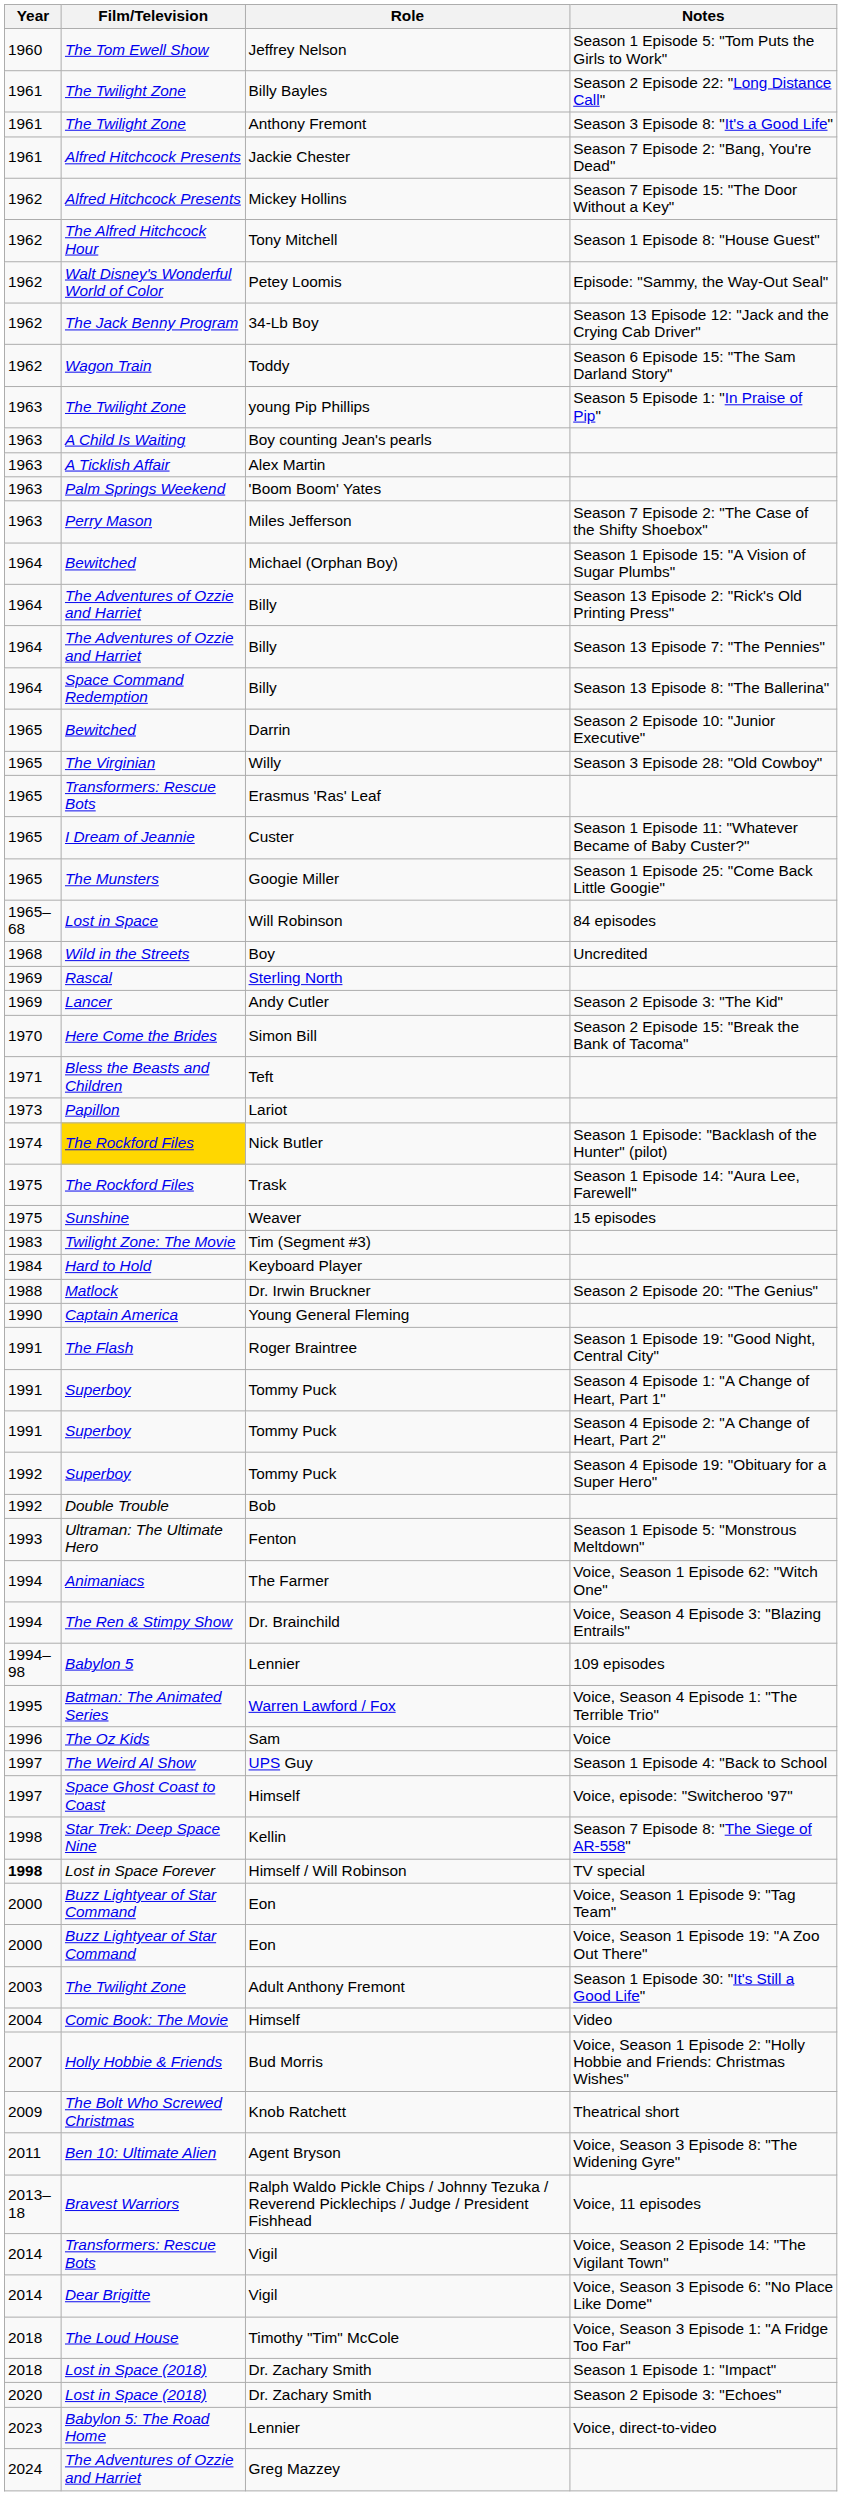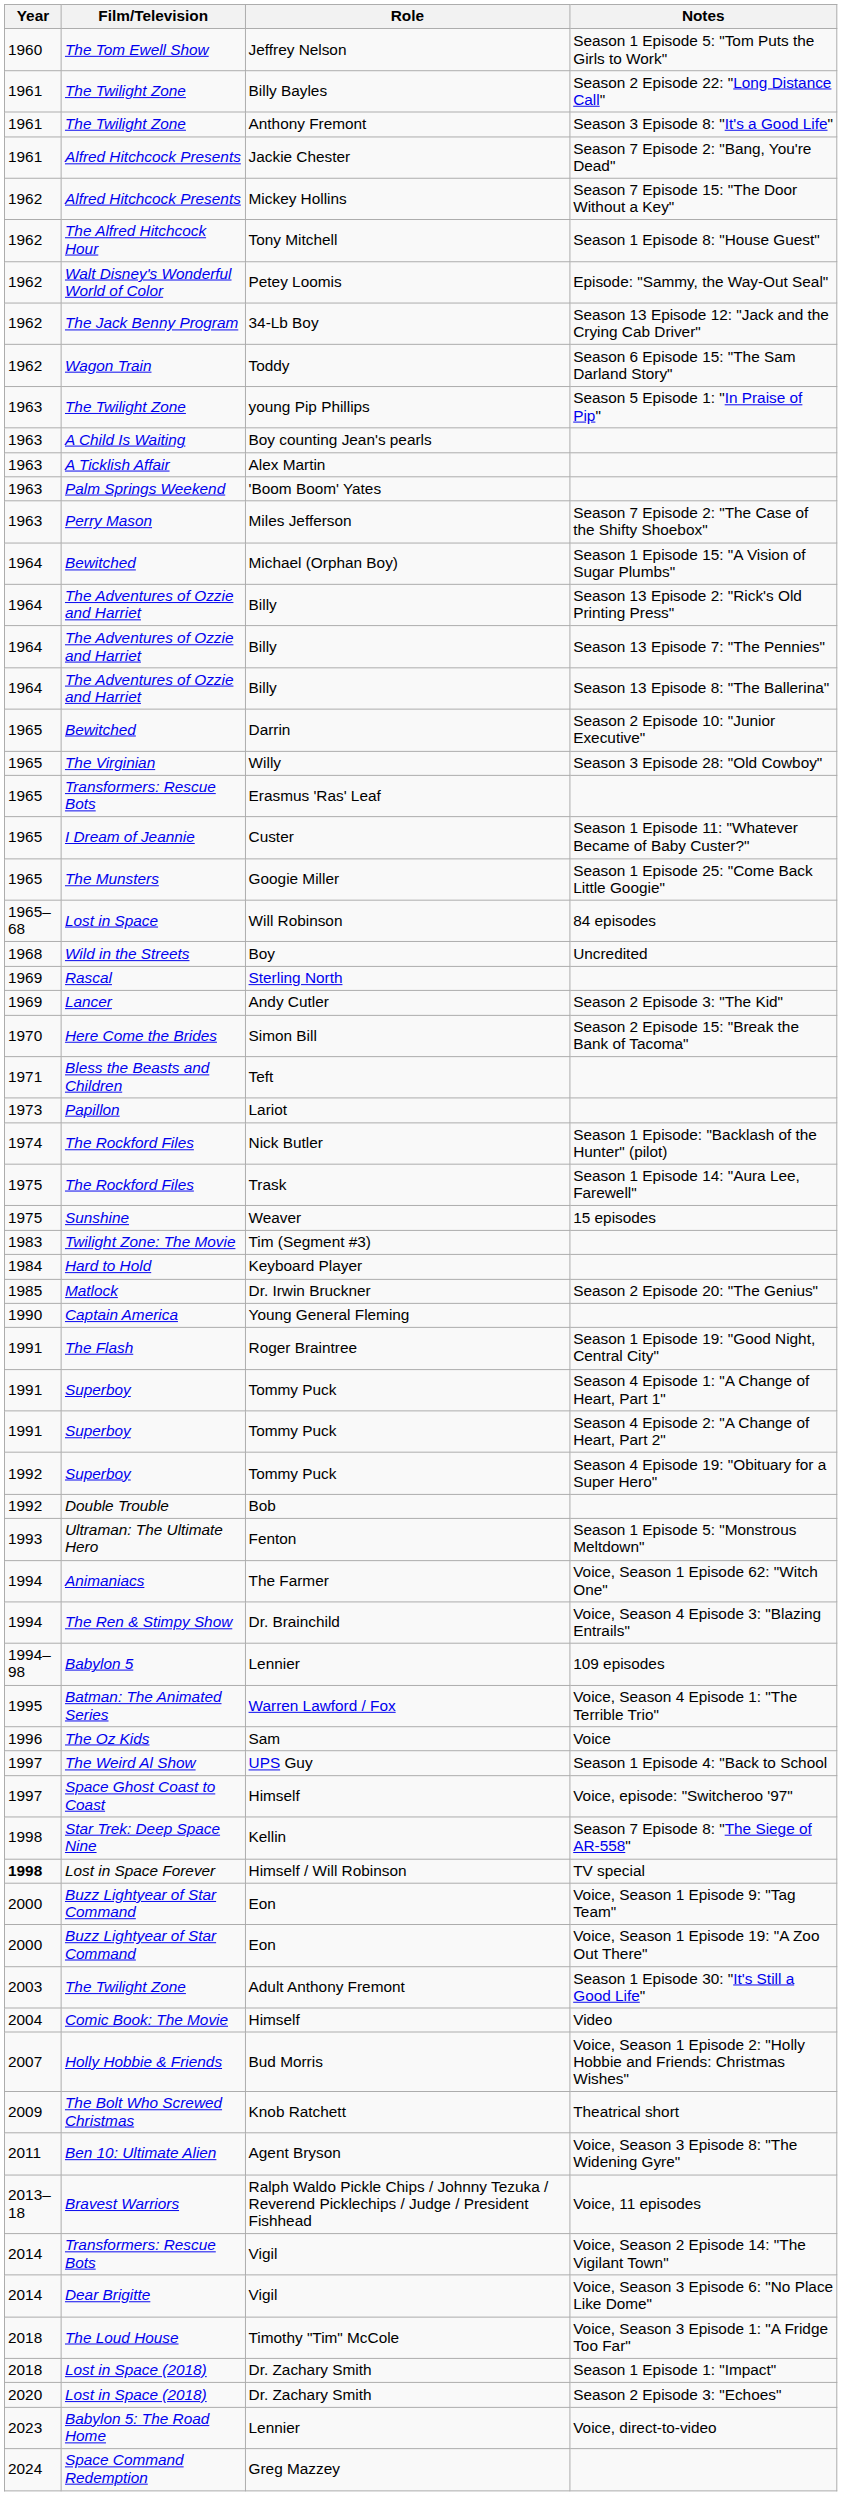 <table class="wikitable sortable sticky-header">
 <tr>
 <th>Year</th>
 <th>Film/Television</th>
 <th>Role</th>
 <th class="unsortable">Notes</th>
 </tr>
 <tr>
 <td>1960</td>
 <td data-sort-value="Tom Ewell Show, The"><em><a href='#'>The Tom Ewell Show</a></em></td>
 <td>Jeffrey Nelson</td>
 <td>Season 1 Episode 5: "Tom Puts the Girls to Work"</td>
 </tr>
 <tr>
 <td>1961</td>
 <td data-sort-value="Twilight Zone, The"><em><a href='#'>The Twilight Zone</a></em></td>
 <td>Billy Bayles</td>
 <td>Season 2 Episode 22: "<a href='#'>Long Distance Call</a>"</td>
 </tr>
 <tr>
 <td>1961</td>
 <td data-sort-value="Twilight Zone, The"><em><a href='#'>The Twilight Zone</a></em></td>
 <td>Anthony Fremont</td>
 <td>Season 3 Episode 8: "<a href='#'>It's a Good Life</a>"</td>
 </tr>
 <tr>
 <td>1961</td>
 <td><em><a href='#'>Alfred Hitchcock Presents</a></em></td>
 <td>Jackie Chester</td>
 <td>Season 7 Episode 2: "Bang, You're Dead"</td>
 </tr>
 <tr>
 <td>1962</td>
 <td><em><a href='#'>Alfred Hitchcock Presents</a></em></td>
 <td>Mickey Hollins</td>
 <td>Season 7 Episode 15: "The Door Without a Key"</td>
 </tr>
 <tr>
 <td>1962</td>
 <td data-sort-value="Alfred Hitchcock Hour, The"><em><a href='#'>The Alfred Hitchcock Hour</a></em></td>
 <td>Tony Mitchell</td>
 <td>Season 1 Episode 8: "House Guest"</td>
 </tr>
 <tr>
 <td>1962</td>
 <td><em><a href='#'>Walt Disney's Wonderful World of Color</a></em></td>
 <td>Petey Loomis</td>
 <td>Episode: "Sammy, the Way-Out Seal"</td>
 </tr>
 <tr>
 <td>1962</td>
 <td data-sort-value="Jack Benny Program, The"><em><a href='#'>The Jack Benny Program</a></em></td>
 <td>34-Lb Boy</td>
 <td>Season 13 Episode 12: "Jack and the Crying Cab Driver"</td>
 </tr>
 <tr>
 <td>1962</td>
 <td><em><a href='#'>Wagon Train</a></em></td>
 <td>Toddy</td>
 <td>Season 6 Episode 15: "The Sam Darland Story"</td>
 </tr>
 <tr>
 <td>1963</td>
 <td data-sort-value="Twilight Zone, The"><em><a href='#'>The Twilight Zone</a></em></td>
 <td>young Pip Phillips</td>
 <td>Season 5 Episode 1: "<a href='#'>In Praise of Pip</a>"</td>
 </tr>
 <tr>
 <td>1963</td>
 <td data-sort-value="Child Is Waiting, A"><em><a href='#'>A Child Is Waiting</a></em></td>
 <td>Boy counting Jean's pearls</td>
 <td></td>
 </tr>
 <tr>
 <td>1963</td>
 <td data-sort-value="Ticklish Affair, A"><em><a href='#'>A Ticklish Affair</a></em></td>
 <td>Alex Martin</td>
 <td></td>
 </tr>
 <tr>
 <td>1963</td>
 <td><em><a href='#'>Palm Springs Weekend</a></em></td>
 <td>'Boom Boom' Yates</td>
 <td></td>
 </tr>
 <tr>
 <td>1963</td>
 <td><em><a href='#'>Perry Mason</a></em></td>
 <td>Miles Jefferson</td>
 <td>Season 7 Episode 2: "The Case of the Shifty Shoebox"</td>
 </tr>
 <tr>
 <td>1964</td>
 <td><em><a href='#'>Bewitched</a></em></td>
 <td>Michael (Orphan Boy)</td>
 <td>Season 1 Episode 15: "A Vision of Sugar Plumbs"</td>
 </tr>
 <tr>
 <td>1964</td>
 <td data-sort-value="Adventures of Ozzie and Harriet, The"><em><a href='#'>The Adventures of Ozzie and Harriet</a></em></td>
 <td>Billy</td>
 <td>Season 13 Episode 2: "Rick's Old Printing Press"</td>
 </tr>
 <tr>
 <td>1964</td>
 <td data-sort-value="Adventures of Ozzie and Harriet, The"><em><a href='#'>The Adventures of Ozzie and Harriet</a></em></td>
 <td>Billy</td>
 <td>Season 13 Episode 7: "The Pennies"</td>
 </tr>
 <tr>
 <td>1964</td>
-<td><em><a href='#'>Space Command Redemption</a></em></td>
+<td data-sort-value="Adventures of Ozzie and Harriet, The"><em><a href='#'>The Adventures of Ozzie and Harriet</a></em></td>
 <td>Billy</td>
 <td>Season 13 Episode 8: "The Ballerina"</td>
 </tr>
 <tr>
 <td>1965</td>
 <td><em><a href='#'>Bewitched</a></em></td>
 <td>Darrin</td>
 <td>Season 2 Episode 10: "Junior Executive"</td>
 </tr>
 <tr>
 <td>1965</td>
 <td data-sort-value="Virginian, The"><em><a href='#'>The Virginian</a></em></td>
 <td>Willy</td>
 <td>Season 3 Episode 28: "Old Cowboy"</td>
 </tr>
 <tr>
 <td>1965</td>
 <td><em><a href='#'>Transformers: Rescue Bots</a></em></td>
 <td>Erasmus 'Ras' Leaf</td>
 <td></td>
 </tr>
 <tr>
 <td>1965</td>
 <td><em><a href='#'>I Dream of Jeannie</a></em></td>
 <td>Custer</td>
 <td>Season 1 Episode 11: "Whatever Became of Baby Custer?"</td>
 </tr>
 <tr>
 <td>1965</td>
 <td data-sort-value="Munsters, The"><em><a href='#'>The Munsters</a></em></td>
 <td>Googie Miller</td>
 <td>Season 1 Episode 25: "Come Back Little Googie"</td>
 </tr>
 <tr>
 <td>1965–68</td>
 <td><em><a href='#'>Lost in Space</a></em></td>
 <td>Will Robinson</td>
 <td>84 episodes</td>
 </tr>
 <tr>
 <td>1968</td>
 <td><em><a href='#'>Wild in the Streets</a></em></td>
 <td>Boy</td>
 <td>Uncredited</td>
 </tr>
 <tr>
 <td>1969</td>
 <td><em><a href='#'>Rascal</a></em></td>
 <td><a href='#'>Sterling North</a></td>
 <td></td>
 </tr>
 <tr>
 <td>1969</td>
 <td><em><a href='#'>Lancer</a></em></td>
 <td>Andy Cutler</td>
 <td>Season 2 Episode 3: "The Kid"</td>
 </tr>
 <tr>
 <td>1970</td>
 <td><em><a href='#'>Here Come the Brides</a></em></td>
 <td>Simon Bill</td>
 <td>Season 2 Episode 15: "Break the Bank of Tacoma"</td>
 </tr>
 <tr>
 <td>1971</td>
 <td><em><a href='#'>Bless the Beasts and Children</a></em></td>
 <td>Teft</td>
 <td></td>
 </tr>
 <tr>
 <td>1973</td>
 <td><em><a href='#'>Papillon</a></em></td>
 <td>Lariot</td>
 <td></td>
 </tr>
 <tr>
 <td>1974</td>
-<td data-sort-value="Rockford Files, The" style="background: gold;"><em><a href='#'>The Rockford Files</a></em></td>
+<td data-sort-value="Rockford Files, The"><em><a href='#'>The Rockford Files</a></em></td>
 <td>Nick Butler</td>
 <td>Season 1 Episode: "Backlash of the Hunter" (pilot)</td>
 </tr>
 <tr>
 <td>1975</td>
 <td data-sort-value="Rockford Files, The"><em><a href='#'>The Rockford Files</a></em></td>
 <td>Trask</td>
 <td>Season 1 Episode 14: "Aura Lee, Farewell"</td>
 </tr>
 <tr>
 <td>1975</td>
 <td><em><a href='#'>Sunshine</a></em></td>
 <td>Weaver</td>
 <td>15 episodes</td>
 </tr>
 <tr>
 <td>1983</td>
 <td><em><a href='#'>Twilight Zone: The Movie</a></em></td>
 <td>Tim (Segment #3)</td>
 <td></td>
 </tr>
 <tr>
 <td>1984</td>
 <td><em><a href='#'>Hard to Hold</a></em></td>
 <td>Keyboard Player</td>
 <td></td>
 </tr>
 <tr>
-<td>1988</td>
+<td>1985</td>
 <td><em><a href='#'>Matlock</a></em></td>
 <td>Dr. Irwin Bruckner</td>
 <td>Season 2 Episode 20: "The Genius"</td>
 </tr>
 <tr>
 <td>1990</td>
 <td><em><a href='#'>Captain America</a></em></td>
 <td>Young General Fleming</td>
 <td></td>
 </tr>
 <tr>
 <td>1991</td>
 <td data-sort-value="Flash, The"><em><a href='#'>The Flash</a></em></td>
 <td>Roger Braintree</td>
 <td>Season 1 Episode 19: "Good Night, Central City"</td>
 </tr>
 <tr>
 <td>1991</td>
 <td><em><a href='#'>Superboy</a></em></td>
 <td>Tommy Puck</td>
 <td>Season 4 Episode 1: "A Change of Heart, Part 1"</td>
 </tr>
 <tr>
 <td>1991</td>
 <td><em><a href='#'>Superboy</a></em></td>
 <td>Tommy Puck</td>
 <td>Season 4 Episode 2: "A Change of Heart, Part 2"</td>
 </tr>
 <tr>
 <td>1992</td>
 <td><em><a href='#'>Superboy</a></em></td>
 <td>Tommy Puck</td>
 <td>Season 4 Episode 19: "Obituary for a Super Hero"</td>
 </tr>
 <tr>
 <td>1992</td>
 <td><em>Double Trouble</em></td>
 <td>Bob</td>
 <td></td>
 </tr>
 <tr>
 <td>1993</td>
 <td><em>Ultraman: The Ultimate Hero</em></td>
 <td>Fenton</td>
 <td>Season 1 Episode 5: "Monstrous Meltdown"</td>
 </tr>
 <tr>
 <td>1994</td>
 <td><em><a href='#'>Animaniacs</a></em></td>
 <td>The Farmer</td>
 <td>Voice, Season 1 Episode 62: "Witch One"</td>
 </tr>
 <tr>
 <td>1994</td>
 <td data-sort-value="Ren & Stimpy Show, The"><em><a href='#'>The Ren & Stimpy Show</a></em></td>
 <td>Dr. Brainchild</td>
 <td>Voice, Season 4 Episode 3: "Blazing Entrails"</td>
 </tr>
 <tr>
 <td>1994–98</td>
 <td><em><a href='#'>Babylon 5</a></em></td>
 <td>Lennier</td>
 <td>109 episodes</td>
 </tr>
 <tr>
 <td>1995</td>
 <td><em><a href='#'>Batman: The Animated Series</a></em></td>
 <td><a href='#'>Warren Lawford / Fox</a></td>
 <td>Voice, Season 4 Episode 1: "The Terrible Trio"</td>
 </tr>
 <tr>
 <td>1996</td>
 <td data-sort-value="Oz Kids, The"><em><a href='#'>The Oz Kids</a></em></td>
 <td>Sam</td>
 <td>Voice</td>
 </tr>
 <tr>
 <td>1997</td>
 <td data-sort-value="Weird Al Show, The"><em><a href='#'>The Weird Al Show</a></em></td>
 <td><a href='#'>UPS</a> Guy</td>
 <td>Season 1 Episode 4: "Back to School</td>
 </tr>
 <tr>
 <td>1997</td>
 <td><em><a href='#'>Space Ghost Coast to Coast</a></em></td>
 <td>Himself</td>
 <td>Voice, episode: "Switcheroo '97"</td>
 </tr>
 <tr>
 <td>1998</td>
 <td><em><a href='#'>Star Trek: Deep Space Nine</a></em></td>
 <td>Kellin</td>
 <td>Season 7 Episode 8: "<a href='#'>The Siege of AR-558</a>"</td>
 </tr>
 <tr>
 <td><strong>1998</strong></td>
 <td><em>Lost in Space Forever</em></td>
 <td>Himself / Will Robinson</td>
 <td>TV special</td>
 </tr>
 <tr>
 <td>2000</td>
 <td><em><a href='#'>Buzz Lightyear of Star Command</a></em></td>
 <td>Eon</td>
 <td>Voice, Season 1 Episode 9: "Tag Team"</td>
 </tr>
 <tr>
 <td>2000</td>
 <td><em><a href='#'>Buzz Lightyear of Star Command</a></em></td>
 <td>Eon</td>
 <td>Voice, Season 1 Episode 19: "A Zoo Out There"</td>
 </tr>
 <tr>
 <td>2003</td>
 <td data-sort-value="Twilight Zone, The"><em><a href='#'>The Twilight Zone</a></em></td>
 <td>Adult Anthony Fremont</td>
 <td>Season 1 Episode 30: "<a href='#'>It's Still a Good Life</a>"</td>
 </tr>
 <tr>
 <td>2004</td>
 <td><em><a href='#'>Comic Book: The Movie</a></em></td>
 <td>Himself</td>
 <td>Video</td>
 </tr>
 <tr>
 <td>2007</td>
 <td><em><a href='#'>Holly Hobbie & Friends</a></em></td>
 <td>Bud Morris</td>
 <td>Voice, Season 1 Episode 2: "Holly Hobbie and Friends: Christmas Wishes"</td>
 </tr>
 <tr>
 <td>2009</td>
 <td data-sort-value="Bolt Who Screwed Christmas, The"><em><a href='#'>The Bolt Who Screwed Christmas</a></em></td>
 <td>Knob Ratchett</td>
 <td>Theatrical short</td>
 </tr>
 <tr>
 <td>2011</td>
 <td><em><a href='#'>Ben 10: Ultimate Alien</a></em></td>
 <td>Agent Bryson</td>
 <td>Voice, Season 3 Episode 8: "The Widening Gyre"</td>
 </tr>
 <tr>
 <td>2013–18</td>
 <td><em><a href='#'>Bravest Warriors</a></em></td>
 <td>Ralph Waldo Pickle Chips / Johnny Tezuka / Reverend Picklechips / Judge / President Fishhead</td>
 <td>Voice, 11 episodes</td>
 </tr>
 <tr>
 <td>2014</td>
 <td><em><a href='#'>Transformers: Rescue Bots</a></em></td>
 <td>Vigil</td>
 <td>Voice, Season 2 Episode 14: "The Vigilant Town"</td>
 </tr>
 <tr>
 <td>2014</td>
 <td><em><a href='#'>Dear Brigitte</a></em></td>
 <td>Vigil</td>
 <td>Voice, Season 3 Episode 6: "No Place Like Dome"</td>
 </tr>
 <tr>
 <td>2018</td>
 <td data-sort-value="Loud House, The"><em><a href='#'>The Loud House</a></em></td>
 <td>Timothy "Tim" McCole</td>
 <td>Voice, Season 3 Episode 1: "A Fridge Too Far"</td>
 </tr>
 <tr>
 <td>2018</td>
 <td><em><a href='#'>Lost in Space (2018)</a></em></td>
 <td>Dr. Zachary Smith</td>
 <td>Season 1 Episode 1: "Impact"</td>
 </tr>
 <tr>
 <td>2020</td>
 <td><em><a href='#'>Lost in Space (2018)</a></em></td>
 <td>Dr. Zachary Smith</td>
 <td>Season 2 Episode 3: "Echoes"</td>
 </tr>
 <tr>
 <td>2023</td>
 <td><em><a href='#'>Babylon 5: The Road Home</a></em></td>
 <td>Lennier</td>
 <td>Voice, direct-to-video</td>
 </tr>
 <tr>
 <td>2024</td>
-<td data-sort-value="Adventures of Ozzie and Harriet, The"><em><a href='#'>The Adventures of Ozzie and Harriet</a></em></td>
+<td><em><a href='#'>Space Command Redemption</a></em></td>
 <td>Greg Mazzey</td>
 <td></td>
 </tr>
 </table>
